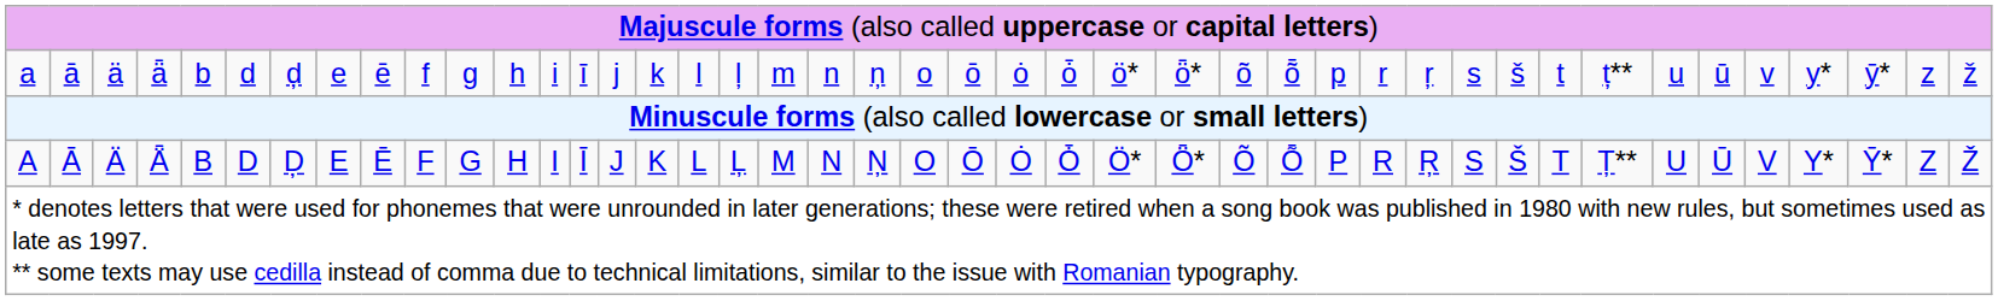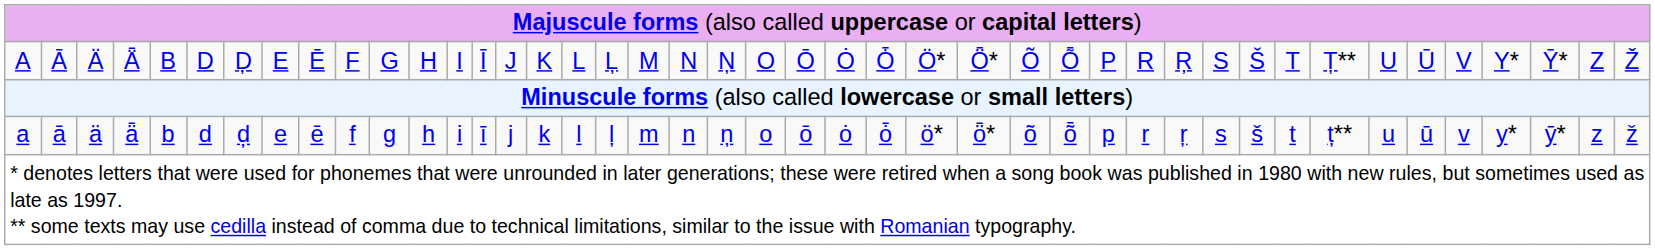 <table class="wikitable" style="width: 70em; text-align: center;">
 <tr>
 <th colspan="43" style="background: #eaaff3; font-weight: normal;"><strong><a href='#'>Majuscule forms</a></strong> (also called <strong>uppercase</strong> or <strong>capital letters</strong>)</th>
+</tr>
+<tr>
+<td><a href='#'>A</a></td>
+<td><a href='#'>Ā</a></td>
+<td><a href='#'>Ä</a></td>
+<td><a href='#'>Ǟ</a></td>
+<td><a href='#'>B</a></td>
+<td><a href='#'>D</a></td>
+<td><a href='#'>D&#x0326;</a></td>
+<td><a href='#'>E</a></td>
+<td><a href='#'>Ē</a></td>
+<td><a href='#'>F</a></td>
+<td><a href='#'>G</a></td>
+<td><a href='#'>H</a></td>
+<td><a href='#'>I</a></td>
+<td><a href='#'>Ī</a></td>
+<td><a href='#'>J</a></td>
+<td><a href='#'>K</a></td>
+<td><a href='#'>L</a></td>
+<td><a href='#'>Ļ</a></td>
+<td><a href='#'>M</a></td>
+<td><a href='#'>N</a></td>
+<td><a href='#'>Ņ</a></td>
+<td><a href='#'>O</a></td>
+<td><a href='#'>Ō</a></td>
+<td><a href='#'>Ȯ</a></td>
+<td><a href='#'>Ȱ</a></td>
+<td><a href='#'>Ö</a>*</td>
+<td><a href='#'>Ȫ</a>*</td>
+<td><a href='#'>Õ</a></td>
+<td><a href='#'>Ȭ</a></td>
+<td><a href='#'>P</a></td>
+<td><a href='#'>R</a></td>
+<td><a href='#'>Ŗ</a></td>
+<td><a href='#'>S</a></td>
+<td><a href='#'>Š</a></td>
+<td><a href='#'>T</a></td>
+<td><a href='#'>Ț</a>**</td>
+<td><a href='#'>U</a></td>
+<td><a href='#'>Ū</a></td>
+<td><a href='#'>V</a></td>
+<td><a href='#'>Y</a>*</td>
+<td><a href='#'>Ȳ</a>*</td>
+<td><a href='#'>Z</a></td>
+<td><a href='#'>Ž</a></td>
+</tr>
+<tr>
+<th colspan="43" style="background: #e7f4ff; font-weight: normal;"><strong><a href='#'>Minuscule forms</a></strong> (also called <strong>lowercase</strong> or <strong>small letters</strong>)</th>
 </tr>
 <tr>
 <td><a href='#'>a</a></td>
 <td><a href='#'>ā</a></td>
 <td><a href='#'>ä</a></td>
 <td><a href='#'>ǟ</a></td>
 <td><a href='#'>b</a></td>
 <td><a href='#'>d</a></td>
 <td><a href='#'>d&#x0326;</a></td>
 <td><a href='#'>e</a></td>
 <td><a href='#'>ē</a></td>
 <td><a href='#'>f</a></td>
 <td><a href='#'>g</a></td>
 <td><a href='#'>h</a></td>
 <td><a href='#'>i</a></td>
 <td><a href='#'>ī</a></td>
 <td><a href='#'>j</a></td>
 <td><a href='#'>k</a></td>
 <td><a href='#'>l</a></td>
 <td><a href='#'>ļ</a></td>
 <td><a href='#'>m</a></td>
 <td><a href='#'>n</a></td>
 <td><a href='#'>ņ</a></td>
 <td><a href='#'>o</a></td>
 <td><a href='#'>ō</a></td>
 <td><a href='#'>ȯ</a></td>
 <td><a href='#'>ȱ</a></td>
 <td><a href='#'>ö</a>*</td>
 <td><a href='#'>ȫ</a>*</td>
 <td><a href='#'>õ</a></td>
 <td><a href='#'>ȭ</a></td>
 <td><a href='#'>p</a></td>
 <td><a href='#'>r</a></td>
 <td><a href='#'>ŗ</a></td>
 <td><a href='#'>s</a></td>
 <td><a href='#'>š</a></td>
 <td><a href='#'>t</a></td>
 <td><a href='#'>ț</a>**</td>
 <td><a href='#'>u</a></td>
 <td><a href='#'>ū</a></td>
 <td><a href='#'>v</a></td>
 <td><a href='#'>y</a>*</td>
 <td><a href='#'>ȳ</a>*</td>
 <td><a href='#'>z</a></td>
 <td><a href='#'>ž</a></td>
 </tr>
 <tr>
-<th colspan="43" style="background: #e7f4ff; font-weight: normal;"><strong><a href='#'>Minuscule forms</a></strong> (also called <strong>lowercase</strong> or <strong>small letters</strong>)</th>
-</tr>
-<tr>
-<td><a href='#'>A</a></td>
-<td><a href='#'>Ā</a></td>
-<td><a href='#'>Ä</a></td>
-<td><a href='#'>Ǟ</a></td>
-<td><a href='#'>B</a></td>
-<td><a href='#'>D</a></td>
-<td><a href='#'>D&#x0326;</a></td>
-<td><a href='#'>E</a></td>
-<td><a href='#'>Ē</a></td>
-<td><a href='#'>F</a></td>
-<td><a href='#'>G</a></td>
-<td><a href='#'>H</a></td>
-<td><a href='#'>I</a></td>
-<td><a href='#'>Ī</a></td>
-<td><a href='#'>J</a></td>
-<td><a href='#'>K</a></td>
-<td><a href='#'>L</a></td>
-<td><a href='#'>Ļ</a></td>
-<td><a href='#'>M</a></td>
-<td><a href='#'>N</a></td>
-<td><a href='#'>Ņ</a></td>
-<td><a href='#'>O</a></td>
-<td><a href='#'>Ō</a></td>
-<td><a href='#'>Ȯ</a></td>
-<td><a href='#'>Ȱ</a></td>
-<td><a href='#'>Ö</a>*</td>
-<td><a href='#'>Ȫ</a>*</td>
-<td><a href='#'>Õ</a></td>
-<td><a href='#'>Ȭ</a></td>
-<td><a href='#'>P</a></td>
-<td><a href='#'>R</a></td>
-<td><a href='#'>Ŗ</a></td>
-<td><a href='#'>S</a></td>
-<td><a href='#'>Š</a></td>
-<td><a href='#'>T</a></td>
-<td><a href='#'>Ț</a>**</td>
-<td><a href='#'>U</a></td>
-<td><a href='#'>Ū</a></td>
-<td><a href='#'>V</a></td>
-<td><a href='#'>Y</a>*</td>
-<td><a href='#'>Ȳ</a>*</td>
-<td><a href='#'>Z</a></td>
-<td><a href='#'>Ž</a></td>
-</tr>
-<tr>
 <th colspan="43" style="background: #ffffff; font-weight: normal; text-align: justify;"><small>* denotes letters that were used for phonemes that were unrounded in later generations; these were retired when a song book was published in 1980 with new rules, but sometimes used as late as 1997.<br>** some texts may use <a href='#'>cedilla</a> instead of comma due to technical limitations, similar to the issue with <a href='#'>Romanian</a> typography.</small></th>
 </tr>
 </table>
